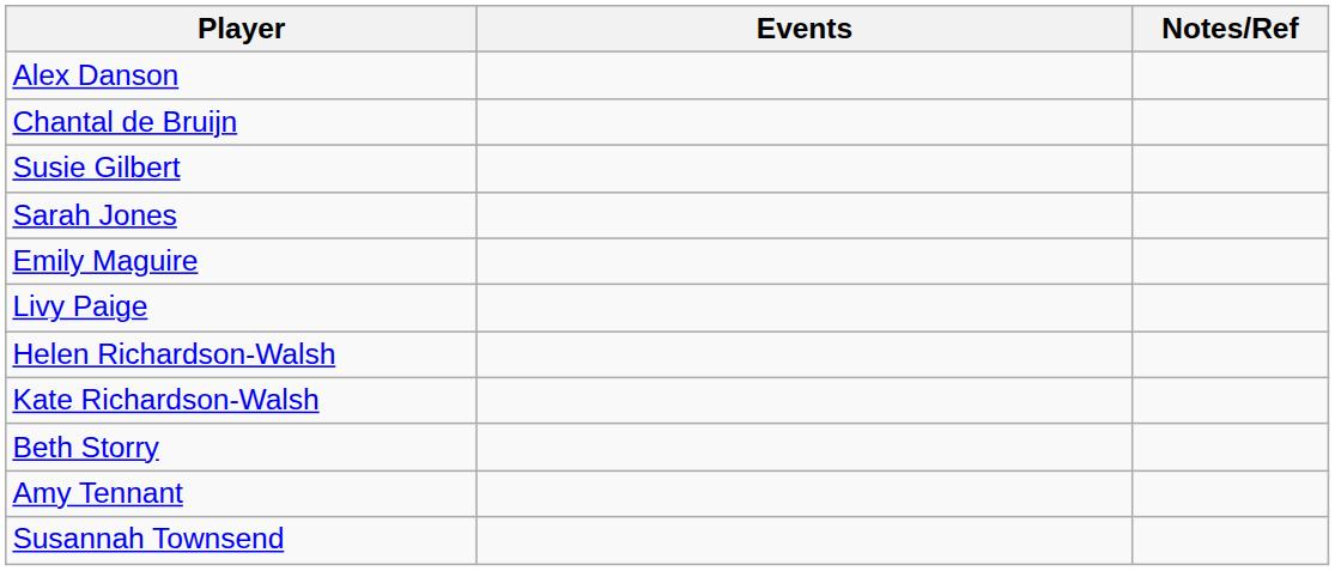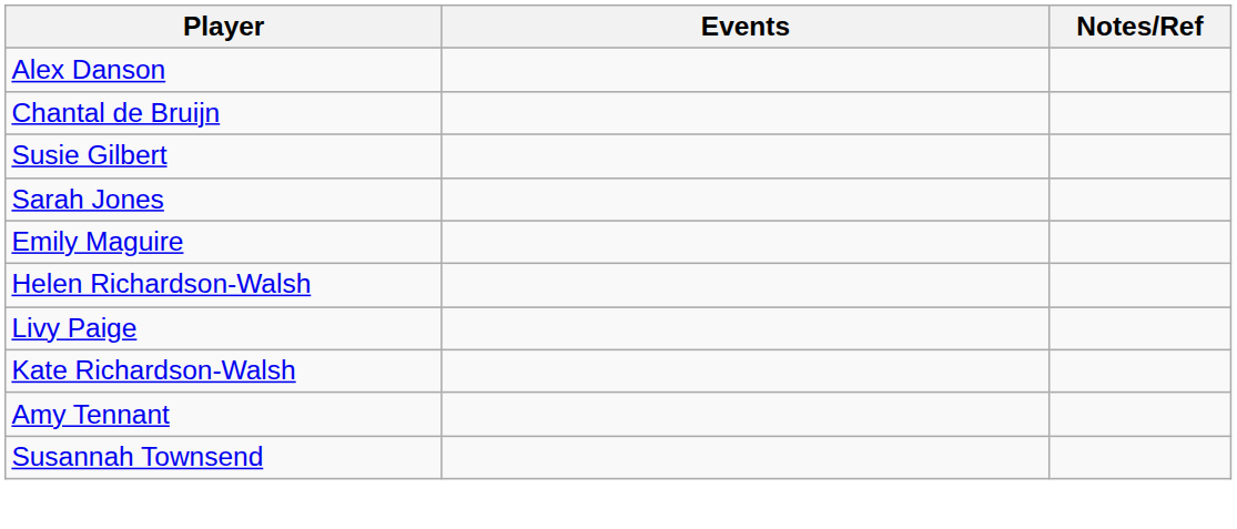 <table class="wikitable">
 <tr>
 <th width=250>Player</th>
 <th width=350>Events</th>
 <th width=100>Notes/Ref</th>
 </tr>
 <tr>
 <td> <a href='#'>Alex Danson</a></td>
 <td></td>
 <td></td>
 </tr>
 <tr>
 <td> <a href='#'>Chantal de Bruijn</a></td>
 <td></td>
 <td></td>
 </tr>
 <tr>
 <td> <a href='#'>Susie Gilbert</a></td>
 <td></td>
 <td></td>
 </tr>
 <tr>
 <td> <a href='#'>Sarah Jones</a></td>
 <td></td>
 <td></td>
 </tr>
 <tr>
 <td> <a href='#'>Emily Maguire</a></td>
 <td></td>
 </tr>
 <tr>
+<td> <a href='#'>Helen Richardson-Walsh</a></td>
+<td></td>
+<td></td>
+</tr>
+<tr>
 <td> <a href='#'>Livy Paige</a></td>
 <td></td>
 <td></td>
 </tr>
 <tr>
-<td> <a href='#'>Helen Richardson-Walsh</a></td>
-<td></td>
-<td></td>
-</tr>
-<tr>
 <td> <a href='#'>Kate Richardson-Walsh</a></td>
-<td></td>
-<td></td>
-</tr>
-<tr>
-<td> <a href='#'>Beth Storry</a></td>
 <td></td>
 <td></td>
 </tr>
 <tr>
 <td> <a href='#'>Amy Tennant</a></td>
 <td></td>
 <td></td>
 </tr>
 <tr>
 <td> <a href='#'>Susannah Townsend</a></td>
 <td></td>
 <td></td>
 </tr>
 </table>
